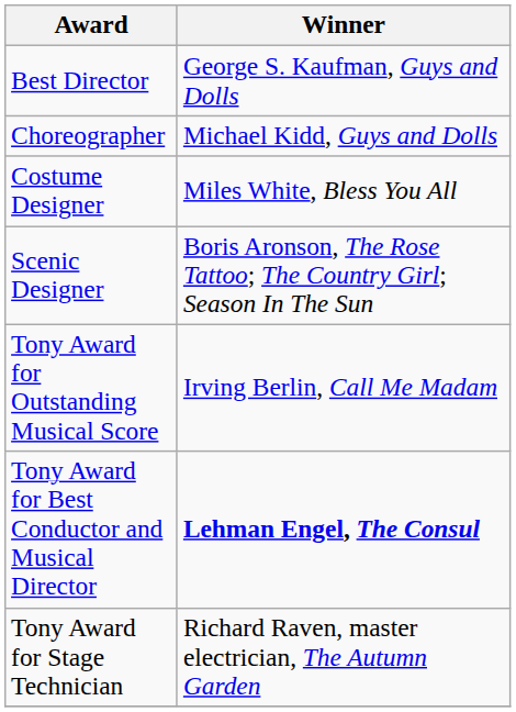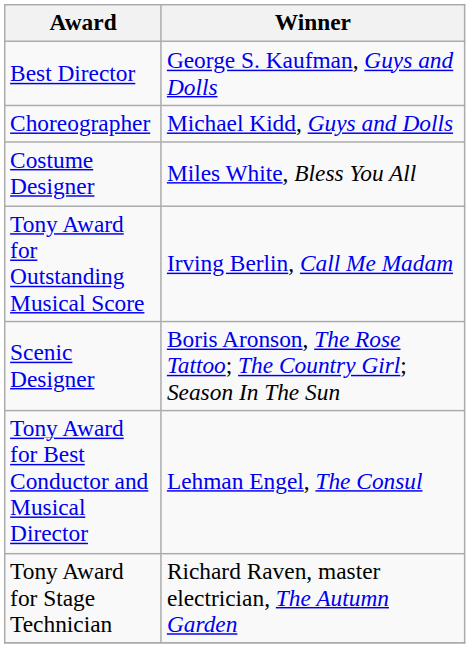 <table class="wikitable">
 <tr>
 <th width="100"><strong>Award</strong></th>
 <th width="200"><strong>Winner</strong></th>
 </tr>
 <tr>
 <td><a href='#'>Best Director</a></td>
 <td><a href='#'>George S. Kaufman</a>, <em><a href='#'>Guys and Dolls</a></em></td>
 </tr>
 <tr>
 <td><a href='#'>Choreographer</a></td>
 <td><a href='#'>Michael Kidd</a>, <em><a href='#'>Guys and Dolls</a></em></td>
 </tr>
 <tr>
 <td><a href='#'>Costume Designer</a></td>
 <td><a href='#'>Miles White</a>, <em>Bless You All</em></td>
 </tr>
 <tr>
+<td><a href='#'>Tony Award for Outstanding Musical Score</a></td>
+<td><a href='#'>Irving Berlin</a>, <em><a href='#'>Call Me Madam</a></em></td>
+</tr>
+<tr>
 <td><a href='#'>Scenic Designer</a></td>
 <td><a href='#'>Boris Aronson</a>, <em><a href='#'>The Rose Tattoo</a></em>; <em><a href='#'>The Country Girl</a></em>; <em>Season In The Sun</em></td>
 </tr>
 <tr>
-<td><a href='#'>Tony Award for Outstanding Musical Score</a></td>
-<td><a href='#'>Irving Berlin</a>, <em><a href='#'>Call Me Madam</a></em></td>
-</tr>
-<tr>
 <td><a href='#'>Tony Award for Best Conductor and Musical Director</a></td>
-<td><strong><a href='#'>Lehman Engel</a>, <em><a href='#'>The Consul</a></em></strong></td>
+<td><a href='#'>Lehman Engel</a>, <em><a href='#'>The Consul</a></em></td>
 </tr>
 <tr>
 <td>Tony Award for Stage Technician</td>
 <td>Richard Raven, master electrician, <em><a href='#'>The Autumn Garden</a></em></td>
 </tr>
 <tr>
 </tr>
 </table>
